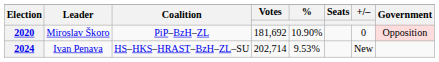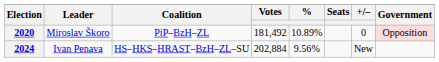 <table class="wikitable" style="text-align:center">
 <tr>
 </tr>
 <tr>
 <th rowspan=2>Election</th>
 <th rowspan=2>Leader</th>
 <th rowspan=2>Coalition</th>
 <th>Votes</th>
 <th>%</th>
 <th>Seats</th>
 <th>+/–</th>
 <th rowspan=2>Government</th>
 </tr>
 <tr>
 <th colspan="2"></th>
 <th colspan=2></th>
 </tr>
 <tr>
 <th><a href='#'>2020</a></th>
 <td><a href='#'>Miroslav Škoro</a></td>
 <td><a href='#'>PiP</a>–<a href='#'>BzH</a>–<a href='#'>ZL</a></td>
-<td>181,692</td>
-<td>10.90%</td>
+<td>181,492</td>
+<td>10.89%</td>
 <td></td>
 <td> 0</td>
 <td style="background:#ffdddd">Opposition</td>
 </tr>
 <tr>
 <th><a href='#'>2024</a></th>
 <td><a href='#'>Ivan Penava</a></td>
 <td><a href='#'>HS</a>–<a href='#'>HKS</a>–<a href='#'>HRAST</a>–<a href='#'>BzH</a>–<a href='#'>ZL</a>–SU</td>
-<td>202,714</td>
-<td>9.53%</td>
+<td>202,884</td>
+<td>9.56%</td>
 <td></td>
 <td>New</td>
 <td></td>
 </tr>
 </table>
